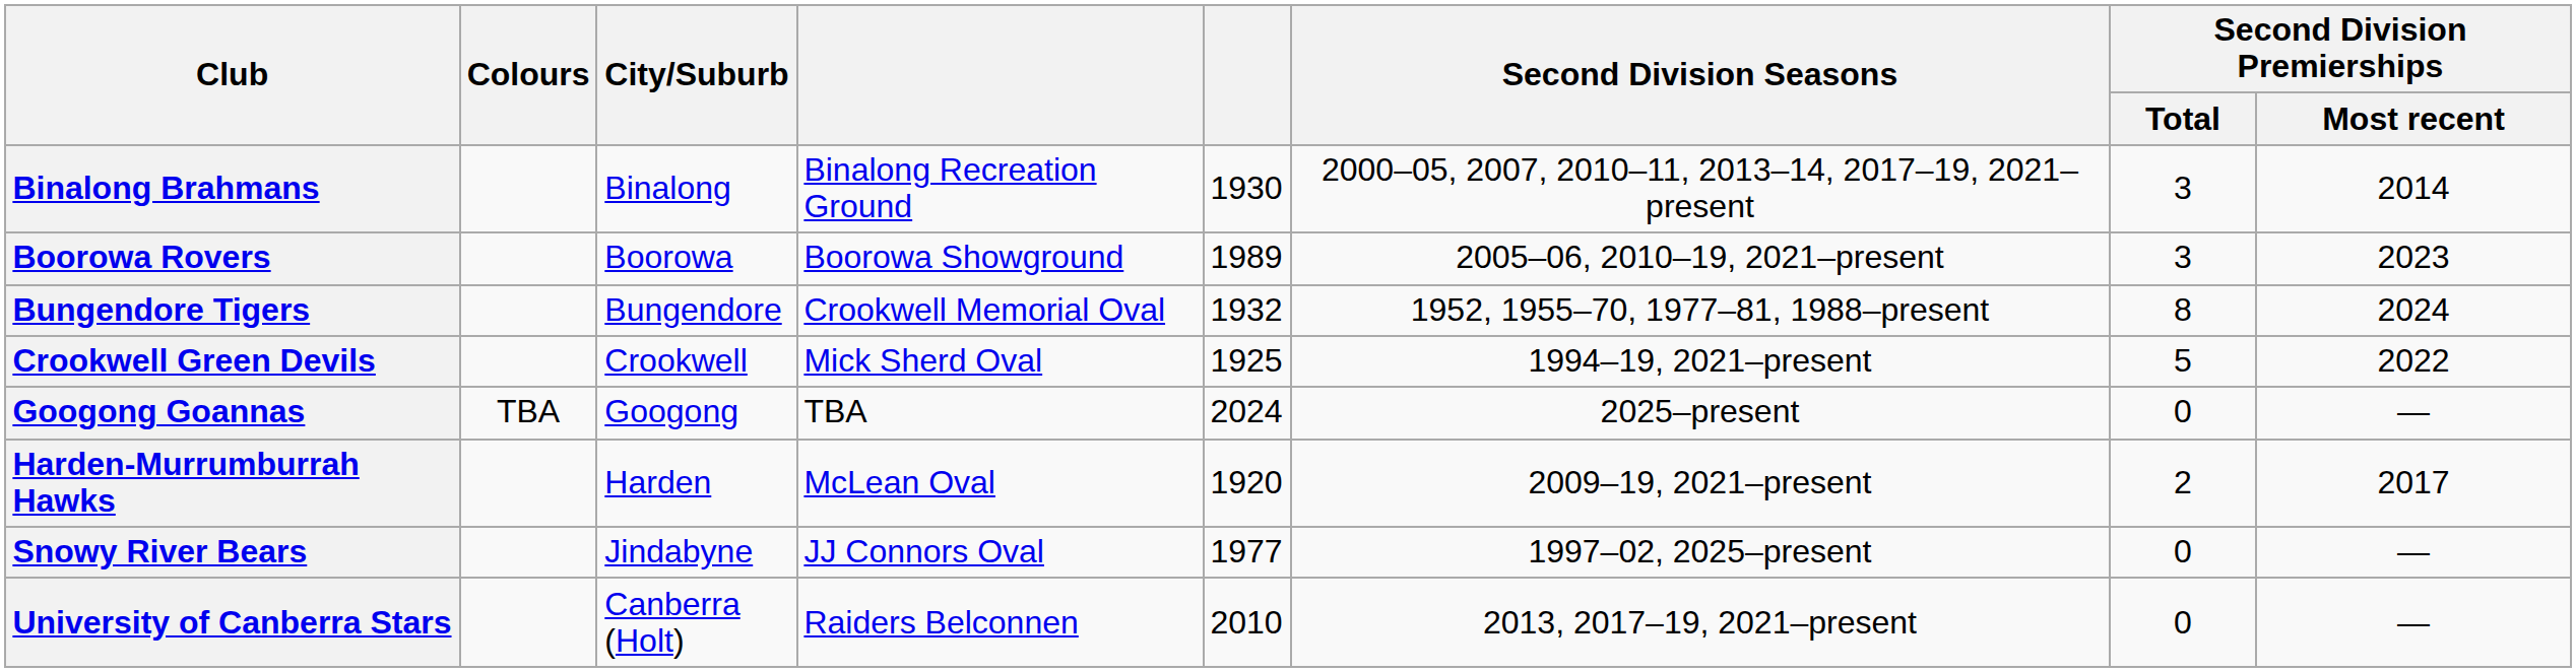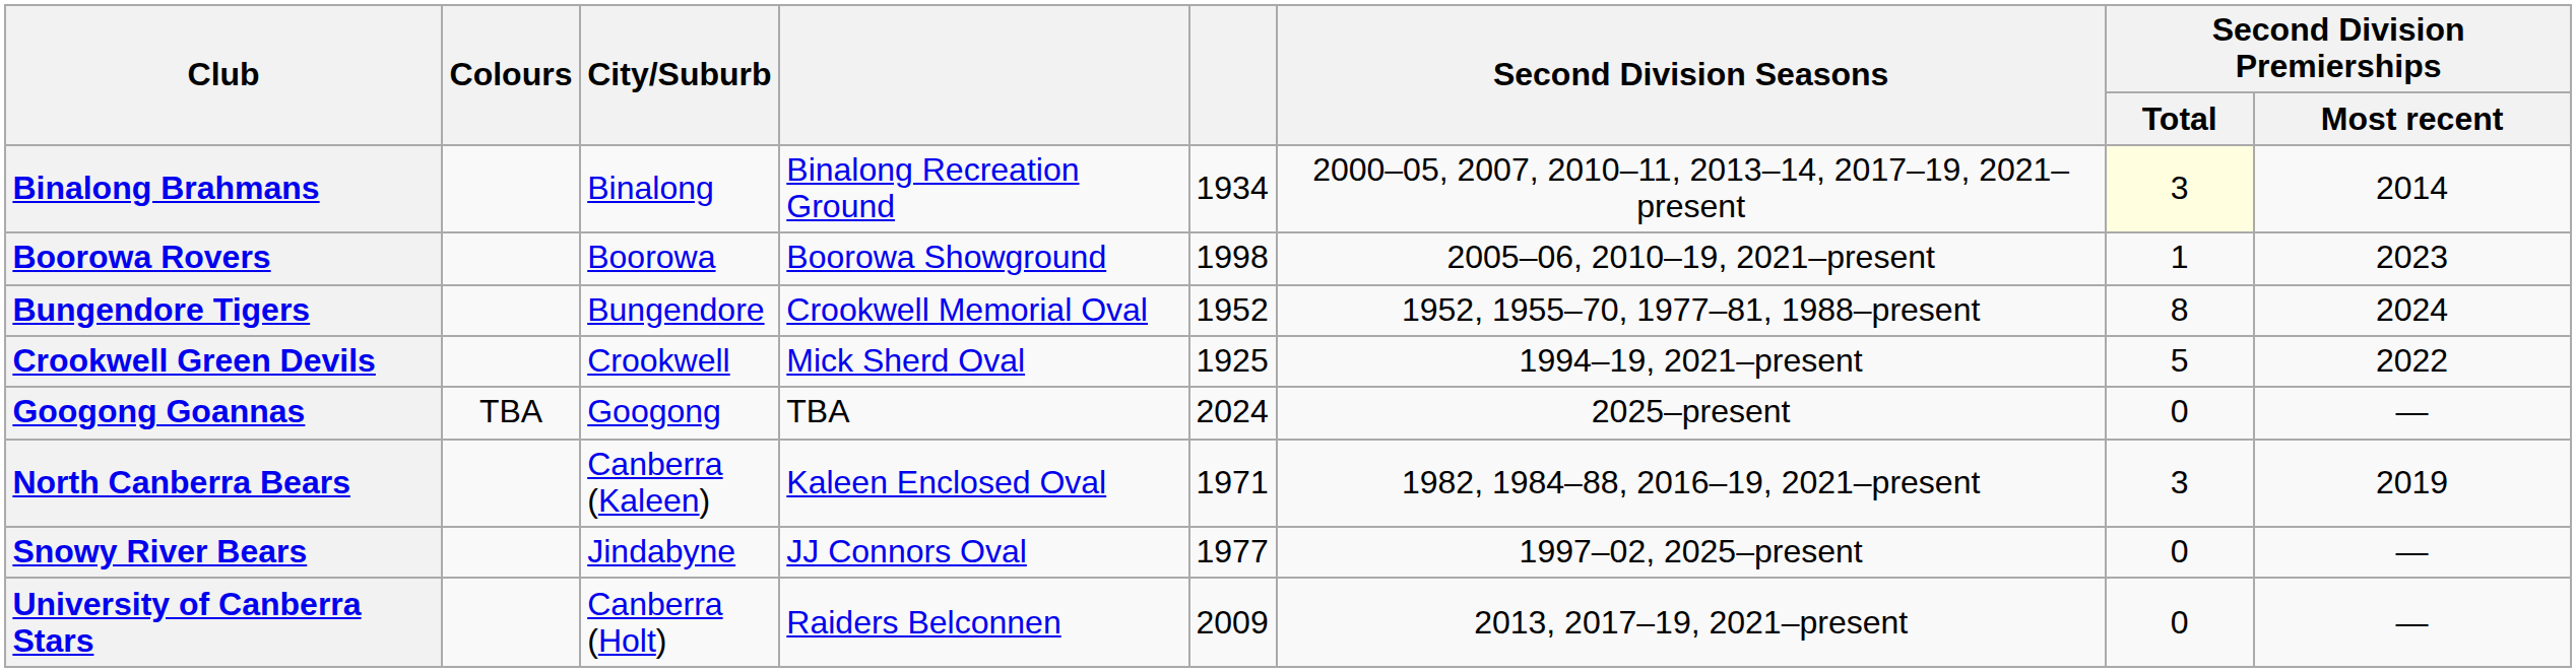 <table class="wikitable sortable" style="text-align:center; width:100%">
 <tr>
 <th rowspan="2">Club</th>
 <th rowspan="2" class="unsortable">Colours</th>
 <th rowspan="2">City/Suburb</th>
 <th rowspan="2"></th>
 <th rowspan="2"></th>
 <th rowspan="2">Second Division Seasons</th>
 <th colspan="2">Second Division Premierships</th>
 </tr>
 <tr>
 <th>Total</th>
 <th data-sort-type="number">Most recent</th>
 </tr>
 <tr>
 <th style="text-align:left"><a href='#'>Binalong Brahmans</a></th>
 <td></td>
 <td style="text-align:left"><a href='#'>Binalong</a></td>
 <td style="text-align:left"><a href='#'>Binalong Recreation Ground</a></td>
-<td style="text-align:left">1930</td>
+<td style="text-align:left">1934</td>
 <td>2000–05, 2007, 2010–11, 2013–14, 2017–19, 2021–present</td>
-<td>3</td>
+<td style="background: lightyellow;">3</td>
 <td>2014</td>
 </tr>
 <tr>
 <th style="text-align:left"><a href='#'>Boorowa Rovers</a></th>
 <td></td>
 <td style="text-align:left"><a href='#'>Boorowa</a></td>
 <td style="text-align:left"><a href='#'>Boorowa Showground</a></td>
-<td style="text-align:left">1989</td>
+<td style="text-align:left">1998</td>
 <td>2005–06, 2010–19, 2021–present</td>
-<td>3</td>
+<td>1</td>
 <td>2023</td>
 </tr>
 <tr>
 <th style="text-align:left"><a href='#'>Bungendore Tigers</a></th>
 <td></td>
 <td style="text-align:left"><a href='#'>Bungendore</a></td>
 <td style="text-align:left"><a href='#'>Crookwell Memorial Oval</a></td>
-<td style="text-align:left">1932</td>
+<td style="text-align:left">1952</td>
 <td>1952, 1955–70, 1977–81, 1988–present</td>
 <td>8</td>
 <td>2024</td>
 </tr>
 <tr>
 <th style="text-align:left"><a href='#'>Crookwell Green Devils</a></th>
 <td></td>
 <td style="text-align:left"><a href='#'>Crookwell</a></td>
 <td style="text-align:left"><a href='#'>Mick Sherd Oval</a></td>
 <td style="text-align:left">1925</td>
 <td>1994–19, 2021–present</td>
 <td>5</td>
 <td>2022</td>
 </tr>
 <tr>
 <th style="text-align:left"><a href='#'>Googong Goannas</a></th>
 <td>TBA</td>
 <td style="text-align:left"><a href='#'>Googong</a></td>
 <td style="text-align:left">TBA</td>
 <td style="text-align:left">2024</td>
 <td>2025–present</td>
 <td>0</td>
 <td>—</td>
 </tr>
 <tr>
-<th style="text-align:left"><a href='#'>Harden-Murrumburrah Hawks</a></th>
+<th style="text-align:left"><a href='#'>North Canberra Bears</a></th>
 <td></td>
-<td style="text-align:left"><a href='#'>Harden</a></td>
-<td style="text-align:left"><a href='#'>McLean Oval</a></td>
-<td style="text-align:left">1920</td>
-<td>2009–19, 2021–present</td>
-<td>2</td>
-<td>2017</td>
+<td style="text-align:left"><a href='#'>Canberra</a><br>(<a href='#'>Kaleen</a>)</td>
+<td style="text-align:left"><a href='#'>Kaleen Enclosed Oval</a></td>
+<td style="text-align:left">1971</td>
+<td>1982, 1984–88, 2016–19, 2021–present</td>
+<td>3</td>
+<td>2019</td>
 </tr>
 <tr>
 <th style="text-align:left"><a href='#'>Snowy River Bears</a></th>
 <td></td>
 <td style="text-align:left"><a href='#'>Jindabyne</a></td>
 <td style="text-align:left"><a href='#'>JJ Connors Oval</a></td>
 <td style="text-align:left">1977</td>
 <td>1997–02, 2025–present</td>
 <td>0</td>
 <td>—</td>
 </tr>
 <tr>
 <th style="text-align:left"><a href='#'>University of Canberra Stars</a></th>
 <td></td>
 <td style="text-align:left"><a href='#'>Canberra</a><br>(<a href='#'>Holt</a>)</td>
 <td style="text-align:left"><a href='#'>Raiders Belconnen</a></td>
-<td style="text-align:left">2010</td>
+<td style="text-align:left">2009</td>
 <td>2013, 2017–19, 2021–present</td>
 <td>0</td>
 <td>—</td>
 </tr>
 </table>
